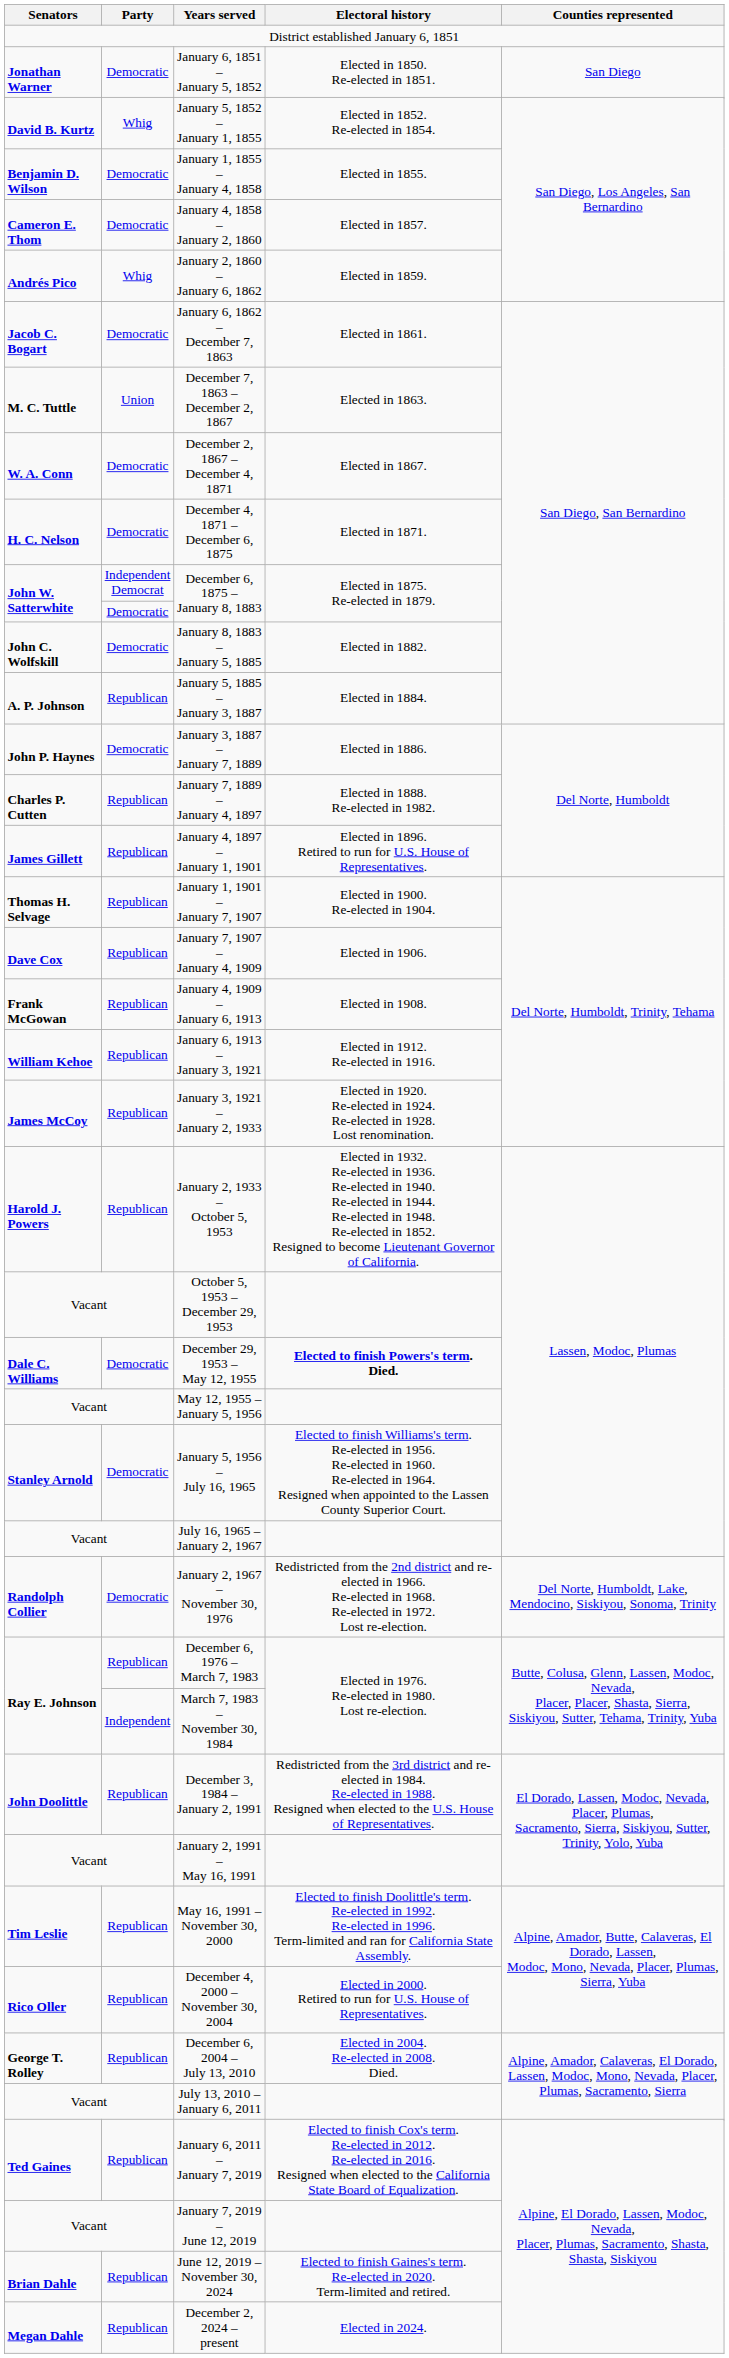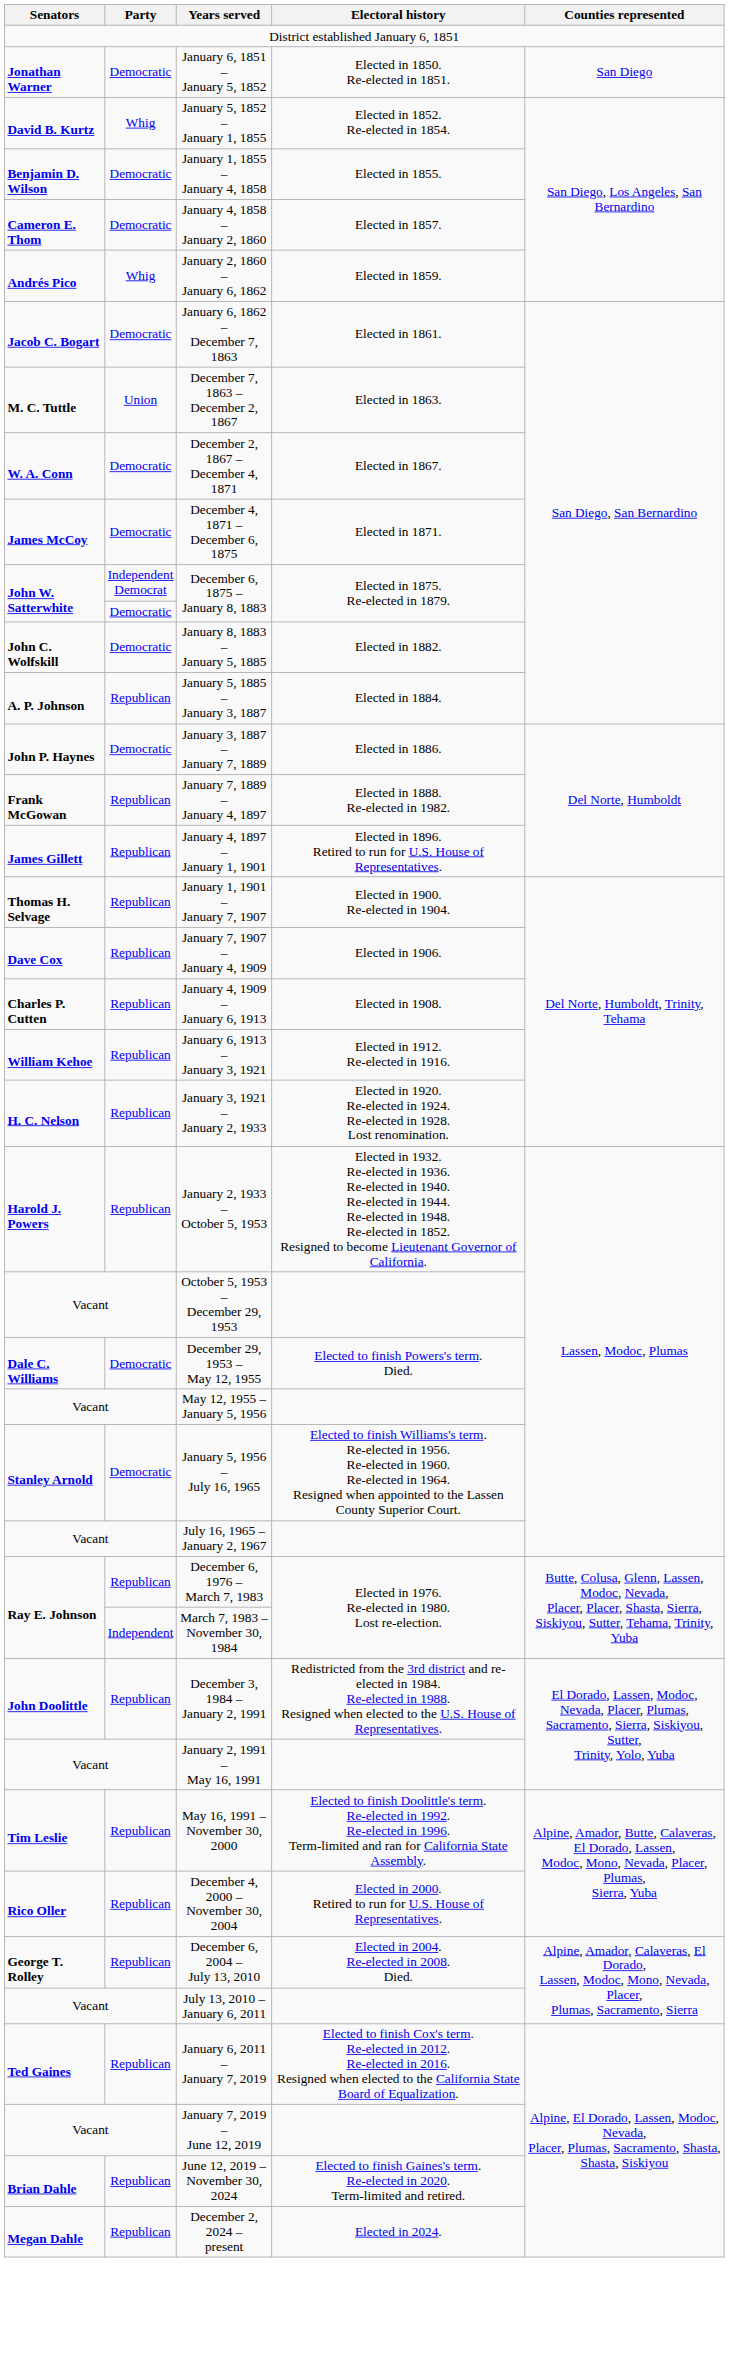 <table class=wikitable style="text-align:center">
 <tr>
 <th>Senators</th>
 <th>Party</th>
 <th>Years served</th>
 <th>Electoral history</th>
 <th>Counties represented</th>
 </tr>
 <tr>
 <td colspan=5>District established January 6, 1851</td>
 </tr>
 <tr>
 <td align=left><br><strong><a href='#'>Jonathan Warner</a></strong><br></td>
 <td><a href='#'>Democratic</a></td>
 <td>January 6, 1851 –<br>January 5, 1852</td>
 <td>Elected in 1850.<br>Re-elected in 1851.<br></td>
 <td rowspan=2><a href='#'>San Diego</a></td>
 </tr>
 <tr>
 <td rowspan=2 align=left><br><strong><a href='#'>David B. Kurtz</a></strong><br></td>
 <td rowspan=2 ><a href='#'>Whig</a></td>
 <td rowspan=2>January 5, 1852 –<br>January 1, 1855</td>
 <td rowspan=2>Elected in 1852.<br>Re-elected in 1854.<br></td>
 </tr>
 <tr>
 <td rowspan=4><a href='#'>San Diego</a>, <a href='#'>Los Angeles</a>, <a href='#'>San Bernardino</a></td>
 </tr>
 <tr>
 <td align=left><br><strong><a href='#'>Benjamin D. Wilson</a></strong><br></td>
 <td><a href='#'>Democratic</a></td>
 <td>January 1, 1855 –<br>January 4, 1858</td>
 <td>Elected in 1855.<br></td>
 </tr>
 <tr>
 <td align=left><br><strong><a href='#'>Cameron E. Thom</a></strong><br></td>
 <td><a href='#'>Democratic</a></td>
 <td>January 4, 1858 –<br>January 2, 1860</td>
 <td>Elected in 1857.<br></td>
 </tr>
 <tr>
 <td align=left><br><strong><a href='#'>Andrés Pico</a></strong><br></td>
 <td><a href='#'>Whig</a></td>
 <td>January 2, 1860 –<br>January 6, 1862</td>
 <td>Elected in 1859.<br></td>
 </tr>
 <tr>
 <td align=left><br><strong><a href='#'>Jacob C. Bogart</a></strong><br></td>
 <td><a href='#'>Democratic</a></td>
 <td>January 6, 1862 –<br>December 7, 1863</td>
 <td>Elected in 1861.<br></td>
 <td rowspan="8"><a href='#'>San Diego</a>, <a href='#'>San Bernardino</a></td>
 </tr>
 <tr>
 <td align=left><br><strong>M. C. Tuttle</strong><br></td>
 <td><a href='#'>Union</a></td>
 <td>December 7, 1863 –<br>December 2, 1867</td>
 <td>Elected in 1863.<br></td>
 </tr>
 <tr>
 <td align=left><br><strong><a href='#'>W. A. Conn</a></strong><br></td>
 <td><a href='#'>Democratic</a></td>
 <td>December 2, 1867 –<br>December 4, 1871</td>
 <td>Elected in 1867.<br></td>
 </tr>
 <tr>
-<td align=left><br><strong><a href='#'>H. C. Nelson</a></strong><br></td>
+<td align=left><br><strong><a href='#'>James McCoy</a></strong><br></td>
 <td><a href='#'>Democratic</a></td>
 <td>December 4, 1871 –<br>December 6, 1875</td>
 <td>Elected in 1871.<br></td>
 </tr>
 <tr>
 <td rowspan=2 align=left><br><strong><a href='#'>John W. Satterwhite</a></strong><br></td>
 <td><a href='#'>Independent<br>Democrat</a></td>
 <td rowspan=2>December 6, 1875 –<br>January 8, 1883</td>
 <td rowspan=2>Elected in 1875.<br>Re-elected in 1879.<br></td>
 </tr>
 <tr>
 <td><a href='#'>Democratic</a></td>
 </tr>
 <tr>
 <td align=left><br><strong>John C. Wolfskill</strong><br></td>
 <td><a href='#'>Democratic</a></td>
 <td>January 8, 1883 –<br>January 5, 1885</td>
 <td>Elected in 1882.<br></td>
 </tr>
 <tr>
 <td align=left><br><strong>A. P. Johnson</strong><br></td>
 <td><a href='#'>Republican</a></td>
 <td>January 5, 1885 –<br>January 3, 1887</td>
 <td>Elected in 1884.<br></td>
 </tr>
 <tr>
 <td align=left><br><strong>John P. Haynes</strong><br></td>
 <td><a href='#'>Democratic</a></td>
 <td>January 3, 1887 –<br>January 7, 1889</td>
 <td>Elected in 1886.<br></td>
 <td rowspan="4"><a href='#'>Del Norte</a>, <a href='#'>Humboldt</a></td>
 </tr>
 <tr>
-<td align=left><br><strong>Charles P. Cutten</strong><br></td>
+<td align=left><br><strong>Frank McGowan</strong><br></td>
 <td><a href='#'>Republican</a></td>
 <td>January 7, 1889 –<br>January 4, 1897</td>
 <td>Elected in 1888.<br>Re-elected in 1982.<br></td>
 </tr>
 <tr>
 <td align=left><br><strong> <a href='#'>James Gillett</a></strong><br></td>
 <td><a href='#'>Republican</a></td>
 <td>January 4, 1897 –<br>January 1, 1901</td>
 <td>Elected in 1896.<br>Retired to run for <a href='#'>U.S. House of Representatives</a>.</td>
 </tr>
 <tr>
 <td rowspan=2 align=left><br><strong>Thomas H. Selvage</strong><br></td>
 <td rowspan=2 ><a href='#'>Republican</a></td>
 <td rowspan=2>January 1, 1901 –<br>January 7, 1907</td>
 <td rowspan=2>Elected in 1900.<br>Re-elected in 1904.<br></td>
 </tr>
 <tr>
 <td rowspan="5"><a href='#'>Del Norte</a>, <a href='#'>Humboldt</a>, <a href='#'>Trinity</a>, <a href='#'>Tehama</a></td>
 </tr>
 <tr>
 <td align=left><br><strong><a href='#'>Dave Cox</a></strong><br></td>
 <td><a href='#'>Republican</a></td>
 <td>January 7, 1907 –<br>January 4, 1909</td>
 <td>Elected in 1906.<br></td>
 </tr>
 <tr>
-<td align=left><br><strong>Frank McGowan</strong><br></td>
+<td align=left><br><strong>Charles P. Cutten</strong><br></td>
 <td><a href='#'>Republican</a></td>
 <td>January 4, 1909 –<br>January 6, 1913</td>
 <td>Elected in 1908.<br></td>
 </tr>
 <tr>
 <td align=left><br><strong><a href='#'>William Kehoe</a></strong><br></td>
 <td><a href='#'>Republican</a></td>
 <td>January 6, 1913 –<br>January 3, 1921</td>
 <td>Elected in 1912.<br>Re-elected in 1916.<br></td>
 </tr>
 <tr>
-<td align=left><br><strong><a href='#'>James McCoy</a></strong><br></td>
+<td align=left><br><strong><a href='#'>H. C. Nelson</a></strong><br></td>
 <td><a href='#'>Republican</a></td>
 <td>January 3, 1921 –<br>January 2, 1933</td>
 <td>Elected in 1920.<br>Re-elected in 1924.<br>Re-elected in 1928.<br>Lost renomination.</td>
 </tr>
 <tr>
 <td align=left><br><strong><a href='#'>Harold J. Powers</a></strong><br></td>
 <td><a href='#'>Republican</a></td>
 <td>January 2, 1933 –<br>October 5, 1953</td>
 <td>Elected in 1932.<br>Re-elected in 1936.<br>Re-elected in 1940.<br>Re-elected in 1944.<br>Re-elected in 1948.<br>Re-elected in 1852.<br>Resigned to become <a href='#'>Lieutenant Governor of California</a>.</td>
 <td rowspan="6"><a href='#'>Lassen</a>, <a href='#'>Modoc</a>, <a href='#'>Plumas</a></td>
 </tr>
 <tr>
 <td colspan="2">Vacant</td>
 <td>October 5, 1953 –<br>December 29, 1953</td>
 <td></td>
 </tr>
 <tr>
 <td align=left><br><strong><a href='#'>Dale C. Williams</a></strong><br></td>
 <td><a href='#'>Democratic</a></td>
 <td>December 29, 1953 –<br>May 12, 1955</td>
-<td><strong><a href='#'>Elected to finish Powers's term</a>.<br>Died.</strong></td>
+<td><a href='#'>Elected to finish Powers's term</a>.<br>Died.</td>
 </tr>
 <tr>
 <td colspan="2">Vacant</td>
 <td>May 12, 1955 –<br>January 5, 1956</td>
 <td></td>
 </tr>
 <tr>
 <td align=left><br><strong><a href='#'>Stanley Arnold</a></strong><br></td>
 <td><a href='#'>Democratic</a></td>
 <td>January 5, 1956 –<br>July 16, 1965</td>
 <td><a href='#'>Elected to finish Williams's term</a>.<br>Re-elected in 1956.<br>Re-elected in 1960.<br>Re-elected in 1964.<br>Resigned when appointed to the Lassen County Superior Court.</td>
 </tr>
 <tr>
 <td colspan="2">Vacant</td>
 <td>July 16, 1965 –<br>January 2, 1967</td>
 <td></td>
-</tr>
-<tr>
-<td align=left><br><strong><a href='#'>Randolph Collier</a></strong><br></td>
-<td><a href='#'>Democratic</a></td>
-<td>January 2, 1967 –<br>November 30, 1976</td>
-<td>Redistricted from the <a href='#'>2nd district</a> and re-elected in 1966.<br>Re-elected in 1968.<br>Re-elected in 1972.<br>Lost re-election.</td>
-<td><a href='#'>Del Norte</a>, <a href='#'>Humboldt</a>, <a href='#'>Lake</a>, <a href='#'>Mendocino</a>, <a href='#'>Siskiyou</a>, <a href='#'>Sonoma</a>, <a href='#'>Trinity</a></td>
 </tr>
 <tr>
 <td align=left rowspan=2><br><strong>Ray E. Johnson</strong><br></td>
 <td><a href='#'>Republican</a></td>
 <td>December 6, 1976 –<br>March 7, 1983</td>
 <td rowspan=2>Elected in 1976.<br>Re-elected in 1980.<br>Lost re-election.</td>
 <td Rowspan=2><a href='#'>Butte</a>, <a href='#'>Colusa</a>, <a href='#'>Glenn</a>, <a href='#'>Lassen</a>, <a href='#'>Modoc</a>, <a href='#'>Nevada</a>,<br><a href='#'>Placer</a>, <a href='#'>Placer</a>, <a href='#'>Shasta</a>, <a href='#'>Sierra</a>,<br><a href='#'>Siskiyou</a>, <a href='#'>Sutter</a>, <a href='#'>Tehama</a>, <a href='#'>Trinity</a>, <a href='#'>Yuba</a></td>
 </tr>
 <tr>
 <td><a href='#'>Independent</a></td>
 <td>March 7, 1983 –<br>November 30, 1984</td>
 </tr>
 <tr>
 <td align=left><br><strong><a href='#'>John Doolittle</a></strong><br></td>
 <td><a href='#'>Republican</a></td>
 <td>December 3, 1984 –<br>January 2, 1991</td>
 <td>Redistricted from the <a href='#'>3rd district</a> and re-elected in 1984.<br><a href='#'>Re-elected in 1988</a>.<br>Resigned when elected to the <a href='#'>U.S. House of Representatives</a>.</td>
 <td rowspan="2"><a href='#'>El Dorado</a>, <a href='#'>Lassen</a>, <a href='#'>Modoc</a>, <a href='#'>Nevada</a>, <a href='#'>Placer</a>, <a href='#'>Plumas</a>,<br><a href='#'>Sacramento</a>, <a href='#'>Sierra</a>, <a href='#'>Siskiyou</a>, <a href='#'>Sutter</a>,<br><a href='#'>Trinity</a>, <a href='#'>Yolo</a>, <a href='#'>Yuba</a></td>
 </tr>
 <tr>
 <td colspan="2">Vacant</td>
 <td>January 2, 1991 –<br>May 16, 1991</td>
 <td></td>
 </tr>
 <tr>
 <td align=left><br><strong><a href='#'>Tim Leslie</a></strong><br></td>
 <td><a href='#'>Republican</a></td>
 <td>May 16, 1991 –<br>November 30, 2000</td>
 <td><a href='#'>Elected to finish Doolittle's term</a>.<br><a href='#'>Re-elected in 1992</a>.<br><a href='#'>Re-elected in 1996</a>.<br>Term-limited and ran for <a href='#'>California State Assembly</a>.</td>
 <td rowspan="2"><a href='#'>Alpine</a>, <a href='#'>Amador</a>, <a href='#'>Butte</a>, <a href='#'>Calaveras</a>, <a href='#'>El Dorado</a>, <a href='#'>Lassen</a>,<br><a href='#'>Modoc</a>, <a href='#'>Mono</a>, <a href='#'>Nevada</a>, <a href='#'>Placer</a>, <a href='#'>Plumas</a>,<br><a href='#'>Sierra</a>, <a href='#'>Yuba</a></td>
 </tr>
 <tr>
 <td align=left><br><strong><a href='#'>Rico Oller</a></strong><br></td>
 <td><a href='#'>Republican</a></td>
 <td>December 4, 2000 –<br>November 30, 2004</td>
 <td><a href='#'>Elected in 2000</a>.<br>Retired to run for <a href='#'>U.S. House of Representatives</a>.</td>
 </tr>
 <tr>
 <td align=left><br><strong>George T. Rolley</strong><br></td>
 <td><a href='#'>Republican</a></td>
 <td>December 6, 2004 –<br>July 13, 2010</td>
 <td><a href='#'>Elected in 2004</a>.<br><a href='#'>Re-elected in 2008</a>.<br>Died.</td>
 <td rowspan="3"><a href='#'>Alpine</a>, <a href='#'>Amador</a>, <a href='#'>Calaveras</a>, <a href='#'>El Dorado</a>,<br><a href='#'>Lassen</a>, <a href='#'>Modoc</a>, <a href='#'>Mono</a>, <a href='#'>Nevada</a>, <a href='#'>Placer</a>,<br><a href='#'>Plumas</a>, <a href='#'>Sacramento</a>, <a href='#'>Sierra</a></td>
 </tr>
 <tr>
 <td colspan="2">Vacant</td>
 <td>July 13, 2010 –<br>January 6, 2011</td>
 <td></td>
 </tr>
 <tr>
 <td align=left rowspan=2><br><strong><a href='#'>Ted Gaines</a></strong><br></td>
 <td rowspan=2 ><a href='#'>Republican</a></td>
 <td rowspan=2>January 6, 2011 –<br>January 7, 2019</td>
 <td rowspan=2><a href='#'>Elected to finish Cox's term</a>.<br><a href='#'>Re-elected in 2012</a>.<br><a href='#'>Re-elected in 2016</a>.<br>Resigned when elected to the <a href='#'>California State Board of Equalization</a>.</td>
 </tr>
 <tr>
 <td rowspan="4"><a href='#'>Alpine</a>, <a href='#'>El Dorado</a>, <a href='#'>Lassen</a>, <a href='#'>Modoc</a>, <a href='#'>Nevada</a>,<br><a href='#'>Placer</a>, <a href='#'>Plumas</a>, <a href='#'>Sacramento</a>, <a href='#'>Shasta</a>,<br><a href='#'>Shasta</a>, <a href='#'>Siskiyou</a></td>
 </tr>
 <tr>
 <td colspan="2">Vacant</td>
 <td>January 7, 2019 –<br>June 12, 2019</td>
 <td></td>
 </tr>
 <tr>
 <td align=left><br><strong><a href='#'>Brian Dahle</a></strong><br></td>
 <td><a href='#'>Republican</a></td>
 <td>June 12, 2019 –<br>November 30, 2024</td>
 <td><a href='#'>Elected to finish Gaines's term</a>.<br><a href='#'>Re-elected in 2020</a>.<br>Term-limited and retired.</td>
 </tr>
 <tr>
 <td align=left><br><strong><a href='#'>Megan Dahle</a></strong><br></td>
 <td><a href='#'>Republican</a></td>
 <td>December 2, 2024 –<br>present</td>
 <td><a href='#'>Elected in 2024</a>.</td>
 </tr>
 </table>
